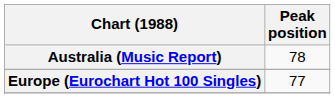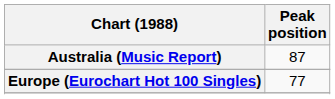 <table class="wikitable sortable plainrowheaders" style="text-align:center">
 <tr>
 <th>Chart (1988)</th>
 <th>Peak<br>position</th>
 </tr>
 <tr>
 <th scope="row">Australia (<a href='#'>Music Report</a>)</th>
-<td style="text-align:center;">78</td>
+<td style="text-align:center;">87</td>
 </tr>
 <tr>
 </tr>
 <tr>
 <th scope="row">Europe (<a href='#'>Eurochart Hot 100 Singles</a>)</th>
 <td style="text-align:center;">77</td>
 </tr>
 <tr>
 </tr>
 <tr>
 </tr>
 <tr>
 </tr>
 <tr>
 </tr>
 <tr>
 </tr>
 <tr>
 </tr>
 </table>
